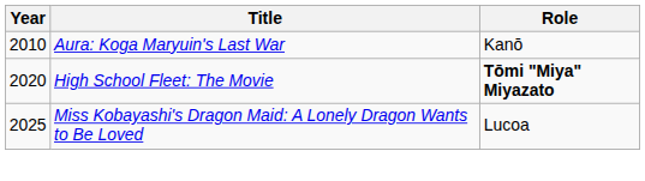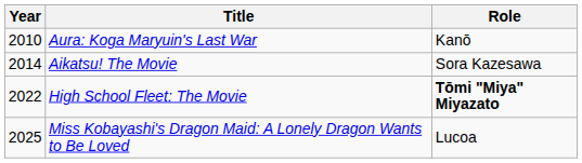 <table class="wikitable">
 <tr>
 <th>Year</th>
 <th>Title</th>
 <th>Role</th>
 </tr>
 <tr>
 <td>2010</td>
 <td><em><a href='#'>Aura: Koga Maryuin's Last War</a></em></td>
 <td>Kanō</td>
 </tr>
 <tr>
-<td>2020</td>
+<td>2014</td>
+<td><em><a href='#'>Aikatsu! The Movie</a></em></td>
+<td>Sora Kazesawa</td>
+</tr>
+<tr>
+<td>2022</td>
 <td><em><a href='#'>High School Fleet: The Movie</a></em></td>
 <td><strong>Tōmi "Miya" Miyazato</strong></td>
 </tr>
 <tr>
 <td>2025</td>
 <td><em><a href='#'>Miss Kobayashi's Dragon Maid: A Lonely Dragon Wants to Be Loved</a></em></td>
 <td>Lucoa</td>
 </tr>
 </table>
